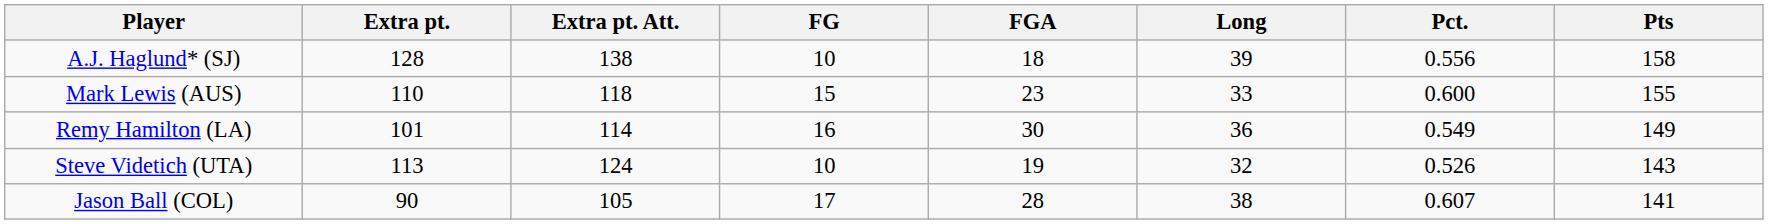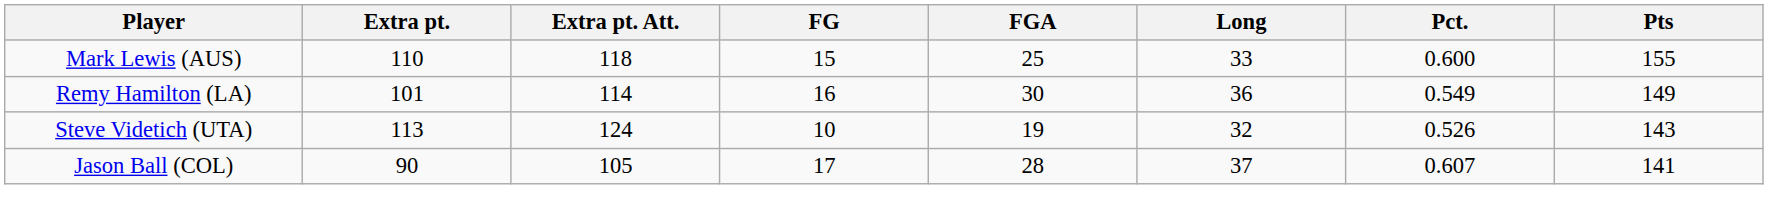 <table class="wikitable sortable">
 <tr>
 <th bgcolor="#DDDDFF" width="10%">Player</th>
 <th bgcolor="#DDDDFF" width="7%">Extra pt.</th>
 <th bgcolor="#DDDDFF" width="7%">Extra pt. Att.</th>
 <th bgcolor="#DDDDFF" width="7%">FG</th>
 <th bgcolor="#DDDDFF" width="7%">FGA</th>
 <th bgcolor="#DDDDFF" width="7%">Long</th>
 <th bgcolor="#DDDDFF" width="7%">Pct.</th>
 <th bgcolor="#DDDDFF" width="7%">Pts</th>
 </tr>
 <tr align="center">
-<td><a href='#'>A.J. Haglund</a>* (SJ)</td>
-<td>128</td>
-<td>138</td>
-<td>10</td>
-<td>18</td>
-<td>39</td>
-<td>0.556</td>
-<td>158</td>
-</tr>
-<tr align="center">
 <td><a href='#'>Mark Lewis</a> (AUS)</td>
 <td>110</td>
 <td>118</td>
 <td>15</td>
-<td>23</td>
+<td>25</td>
 <td>33</td>
 <td>0.600</td>
 <td>155</td>
 </tr>
 <tr align="center">
 <td><a href='#'>Remy Hamilton</a> (LA)</td>
 <td>101</td>
 <td>114</td>
 <td>16</td>
 <td>30</td>
 <td>36</td>
 <td>0.549</td>
 <td>149</td>
 </tr>
 <tr align="center">
 <td><a href='#'>Steve Videtich</a> (UTA)</td>
 <td>113</td>
 <td>124</td>
 <td>10</td>
 <td>19</td>
 <td>32</td>
 <td>0.526</td>
 <td>143</td>
 </tr>
 <tr align="center">
 <td><a href='#'>Jason Ball</a> (COL)</td>
 <td>90</td>
 <td>105</td>
 <td>17</td>
 <td>28</td>
-<td>38</td>
+<td>37</td>
 <td>0.607</td>
 <td>141</td>
 </tr>
 </table>
